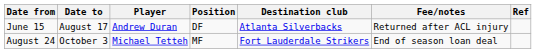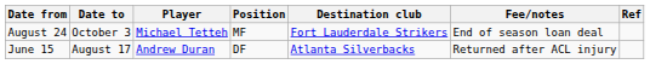 <table class="wikitable">
 <tr>
 <th>Date from</th>
 <th>Date to</th>
 <th>Player</th>
 <th>Position</th>
 <th>Destination club</th>
 <th>Fee/notes</th>
 <th>Ref</th>
 </tr>
 <tr>
+<td>August 24</td>
+<td>October 3</td>
+<td> <a href='#'>Michael Tetteh</a></td>
+<td>MF</td>
+<td> <a href='#'>Fort Lauderdale Strikers</a></td>
+<td>End of season loan deal</td>
+<td></td>
+</tr>
+<tr>
 <td>June 15</td>
 <td>August 17</td>
 <td> <a href='#'>Andrew Duran</a></td>
 <td>DF</td>
 <td> <a href='#'>Atlanta Silverbacks</a></td>
 <td>Returned after ACL injury</td>
 <td></td>
 </tr>
-<tr>
-<td>August 24</td>
-<td>October 3</td>
-<td> <a href='#'>Michael Tetteh</a></td>
-<td>MF</td>
-<td> <a href='#'>Fort Lauderdale Strikers</a></td>
-<td>End of season loan deal</td>
-<td></td>
-</tr>
 </table>
